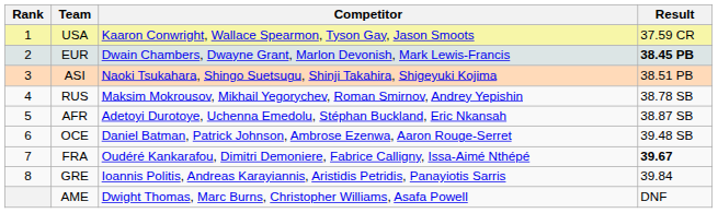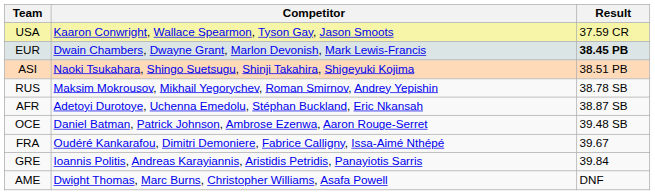 <table class="wikitable" width=70% style=text-align:center>
 <tr>
-<th>Rank</th>
 <th>Team</th>
 <th>Competitor</th>
 <th>Result</th>
 </tr>
 <tr bgcolor="#F7F6A8">
-<td>1</td>
 <td>USA</td>
 <td align="left"><a href='#'>Kaaron Conwright</a>, <a href='#'>Wallace Spearmon</a>, <a href='#'>Tyson Gay</a>, <a href='#'>Jason Smoots</a></td>
 <td align="left">37.59 CR</td>
 </tr>
 <tr bgcolor="#DCE5E5">
-<td>2</td>
 <td>EUR</td>
 <td align="left"><a href='#'>Dwain Chambers</a>, <a href='#'>Dwayne Grant</a>, <a href='#'>Marlon Devonish</a>, <a href='#'>Mark Lewis-Francis</a></td>
 <td align="left"><strong>38.45 PB</strong></td>
 </tr>
 <tr bgcolor="#FFDAB9">
-<td>3</td>
 <td>ASI</td>
 <td align="left"><a href='#'>Naoki Tsukahara</a>, <a href='#'>Shingo Suetsugu</a>, <a href='#'>Shinji Takahira</a>, <a href='#'>Shigeyuki Kojima</a></td>
 <td align="left">38.51 PB</td>
 </tr>
 <tr>
-<td>4</td>
 <td>RUS</td>
 <td align="left"><a href='#'>Maksim Mokrousov</a>, <a href='#'>Mikhail Yegorychev</a>, <a href='#'>Roman Smirnov</a>, <a href='#'>Andrey Yepishin</a></td>
 <td align="left">38.78 SB</td>
 </tr>
 <tr>
-<td>5</td>
 <td>AFR</td>
 <td align="left"><a href='#'>Adetoyi Durotoye</a>, <a href='#'>Uchenna Emedolu</a>, <a href='#'>Stéphan Buckland</a>, <a href='#'>Eric Nkansah</a></td>
 <td align="left">38.87 SB</td>
 </tr>
 <tr>
-<td>6</td>
 <td>OCE</td>
 <td align="left"><a href='#'>Daniel Batman</a>, <a href='#'>Patrick Johnson</a>, <a href='#'>Ambrose Ezenwa</a>, <a href='#'>Aaron Rouge-Serret</a></td>
 <td align="left">39.48 SB</td>
 </tr>
 <tr>
-<td>7</td>
 <td>FRA</td>
 <td align="left"><a href='#'>Oudéré Kankarafou</a>, <a href='#'>Dimitri Demoniere</a>, <a href='#'>Fabrice Calligny</a>, <a href='#'>Issa-Aimé Nthépé</a></td>
-<td align="left"><strong>39.67</strong></td>
+<td align="left">39.67</td>
 </tr>
 <tr>
-<td>8</td>
 <td>GRE</td>
 <td align="left"><a href='#'>Ioannis Politis</a>, <a href='#'>Andreas Karayiannis</a>, <a href='#'>Aristidis Petridis</a>, <a href='#'>Panayiotis Sarris</a></td>
 <td align="left">39.84</td>
 </tr>
 <tr>
-<th></th>
 <td>AME</td>
 <td align="left"><a href='#'>Dwight Thomas</a>, <a href='#'>Marc Burns</a>, <a href='#'>Christopher Williams</a>, <a href='#'>Asafa Powell</a></td>
 <td align="left">DNF</td>
 </tr>
 </table>
